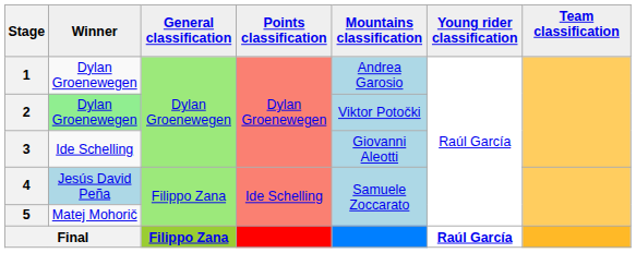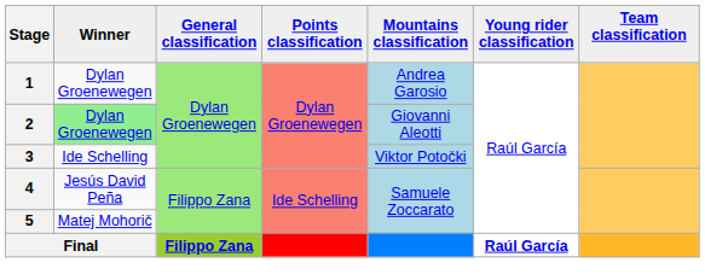 <table class="wikitable" width="99%" style="text-align: center; font-size:smaller;">
 <tr>
 <th width="1%">Stage</th>
 <th style="background:#efefef; width:14.5%;">Winner</th>
 <th style="background:#efefef; width:15%;"><a href='#'>General<br>classification</a><br></th>
 <th style="background:#efefef; width:15%;"><a href='#'>Points<br>classification</a><br></th>
 <th style="background:#efefef; width:15%;"><a href='#'>Mountains<br>classification</a><br></th>
 <th style="background:#efefef; width:15%;"><a href='#'>Young rider<br>classification</a><br></th>
 <th style="background:#efefef; width:17%;"><a href='#'>Team<br>classification</a><br><br></th>
 </tr>
 <tr>
 <th>1</th>
 <td><a href='#'>Dylan Groenewegen</a></td>
 <td style="background:#9CE97B;" rowspan=3><a href='#'>Dylan Groenewegen</a></td>
 <td style="background:salmon;" rowspan=3><a href='#'>Dylan Groenewegen</a></td>
 <td style="background:lightblue;"><a href='#'>Andrea Garosio</a></td>
 <td style="background:white;" rowspan=5><a href='#'>Raúl García</a></td>
 <td style="background:#FFCD5F;" rowspan=3></td>
 </tr>
 <tr>
 <th>2</th>
 <td style="background: lightgreen;"><a href='#'>Dylan Groenewegen</a></td>
-<td style="background:lightblue;"><a href='#'>Viktor Potočki</a></td>
+<td style="background:lightblue;"><a href='#'>Giovanni Aleotti</a></td>
 </tr>
 <tr>
 <th>3</th>
 <td><a href='#'>Ide Schelling</a></td>
-<td style="background:lightblue;"><a href='#'>Giovanni Aleotti</a></td>
+<td style="background:lightblue;"><a href='#'>Viktor Potočki</a></td>
 </tr>
 <tr>
 <th>4</th>
-<td style="background: lightblue;"><a href='#'>Jesús David Peña</a></td>
+<td><a href='#'>Jesús David Peña</a></td>
 <td style="background:#9CE97B;" rowspan=2><a href='#'>Filippo Zana</a></td>
 <td style="background:salmon;" rowspan=2><a href='#'>Ide Schelling</a></td>
 <td style="background:lightblue;" rowspan=2><a href='#'>Samuele Zoccarato</a></td>
 <td style="background:#FFCD5F;" rowspan=2></td>
 </tr>
 <tr>
 <th>5</th>
 <td><a href='#'>Matej Mohorič</a></td>
 </tr>
 <tr>
 <th colspan="2">Final</th>
 <th style="background:#9ACD32;"><a href='#'>Filippo Zana</a></th>
 <th style="background:red;"></th>
 <th style="background:#007FFF;"></th>
 <th style="background:white;"><a href='#'>Raúl García</a></th>
 <th style="background:#FFB927;"></th>
 </tr>
 </table>
